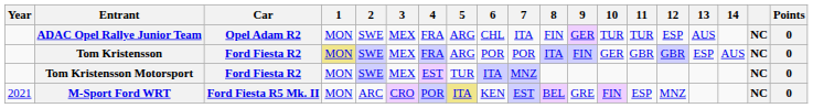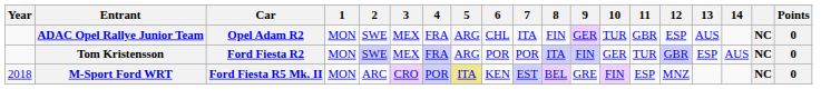 <table class="wikitable" style="text-align:center; font-size:90%">
 <tr>
 <th>Year</th>
 <th>Entrant</th>
 <th>Car</th>
 <th>1</th>
 <th>2</th>
 <th>3</th>
 <th>4</th>
 <th>5</th>
 <th>6</th>
 <th>7</th>
 <th>8</th>
 <th>9</th>
 <th>10</th>
 <th>11</th>
 <th>12</th>
 <th>13</th>
 <th>14</th>
 <th></th>
 <th>Points</th>
 </tr>
 <tr>
 <td></td>
 <th><a href='#'>ADAC Opel Rallye Junior Team</a></th>
 <th><a href='#'>Opel Adam R2</a></th>
 <td><a href='#'>MON</a></td>
 <td><a href='#'>SWE</a></td>
 <td><a href='#'>MEX</a></td>
 <td><a href='#'>FRA</a></td>
 <td><a href='#'>ARG</a></td>
 <td><a href='#'>CHL</a></td>
 <td><a href='#'>ITA</a></td>
 <td><a href='#'>FIN</a></td>
 <td style="background:#EFCFFF;"><a href='#'>GER</a><br></td>
 <td><a href='#'>TUR</a></td>
-<td><a href='#'>TUR</a></td>
+<td><a href='#'>GBR</a></td>
 <td><a href='#'>ESP</a></td>
 <td><a href='#'>AUS</a></td>
 <td></td>
 <th>NC</th>
 <th>0</th>
 </tr>
 <tr>
 <td></td>
 <th>Tom Kristensson</th>
 <th><a href='#'>Ford Fiesta R2</a></th>
-<td style="background: khaki;"><a href='#'>MON</a></td>
+<td><a href='#'>MON</a></td>
 <td style="background:#CFCFFF;"><a href='#'>SWE</a><br></td>
 <td><a href='#'>MEX</a></td>
 <td style="background:#CFCFFF;"><a href='#'>FRA</a><br></td>
 <td><a href='#'>ARG</a></td>
 <td><a href='#'>POR</a></td>
 <td><a href='#'>POR</a></td>
 <td style="background:#CFCFFF;"><a href='#'>ITA</a><br></td>
 <td style="background:#CFCFFF;"><a href='#'>FIN</a><br></td>
 <td><a href='#'>GER</a></td>
-<td><a href='#'>GBR</a></td>
+<td><a href='#'>TUR</a></td>
 <td style="background:#CFCFFF;"><a href='#'>GBR</a><br></td>
 <td><a href='#'>ESP</a></td>
 <td><a href='#'>AUS</a><br></td>
 <th>NC</th>
 <th>0</th>
 </tr>
 <tr>
-<td></td>
-<th>Tom Kristensson Motorsport</th>
-<th><a href='#'>Ford Fiesta R2</a></th>
-<td><a href='#'>MON</a></td>
-<td style="background:#CFCFFF;"><a href='#'>SWE</a><br></td>
-<td><a href='#'>MEX</a></td>
-<td style="background:#EFCFFF;"><a href='#'>EST</a><br></td>
-<td><a href='#'>TUR</a></td>
-<td style="background:#CFCFFF;"><a href='#'>ITA</a><br></td>
-<td style="background:#CFCFFF;"><a href='#'>MNZ</a><br></td>
-<td></td>
-<td></td>
-<td></td>
-<td></td>
-<td></td>
-<td></td>
-<td></td>
-<th>NC</th>
-<th>0</th>
-</tr>
-<tr>
-<td><a href='#'>2021</a></td>
+<td><a href='#'>2018</a></td>
 <th><a href='#'>M-Sport Ford WRT</a></th>
 <th><a href='#'>Ford Fiesta R5 Mk. II</a></th>
 <td><a href='#'>MON</a></td>
 <td><a href='#'>ARC</a></td>
 <td style="background:#EFCFFF;"><a href='#'>CRO</a><br></td>
 <td style="background:#CFCFFF;"><a href='#'>POR</a><br></td>
 <td style="background: khaki;"><a href='#'>ITA</a></td>
 <td><a href='#'>KEN</a></td>
 <td style="background:#CFCFFF;"><a href='#'>EST</a><br></td>
 <td style="background:#EFCFFF;"><a href='#'>BEL</a><br></td>
 <td><a href='#'>GRE</a></td>
 <td style="background:#EFCFFF;"><a href='#'>FIN</a><br></td>
 <td><a href='#'>ESP</a></td>
 <td><a href='#'>MNZ</a></td>
 <td></td>
 <td></td>
 <th>NC</th>
 <th>0</th>
 </tr>
 </table>
